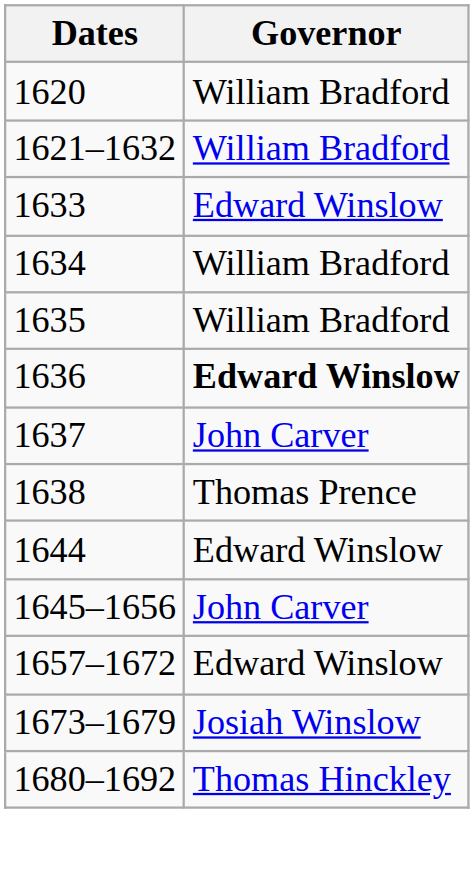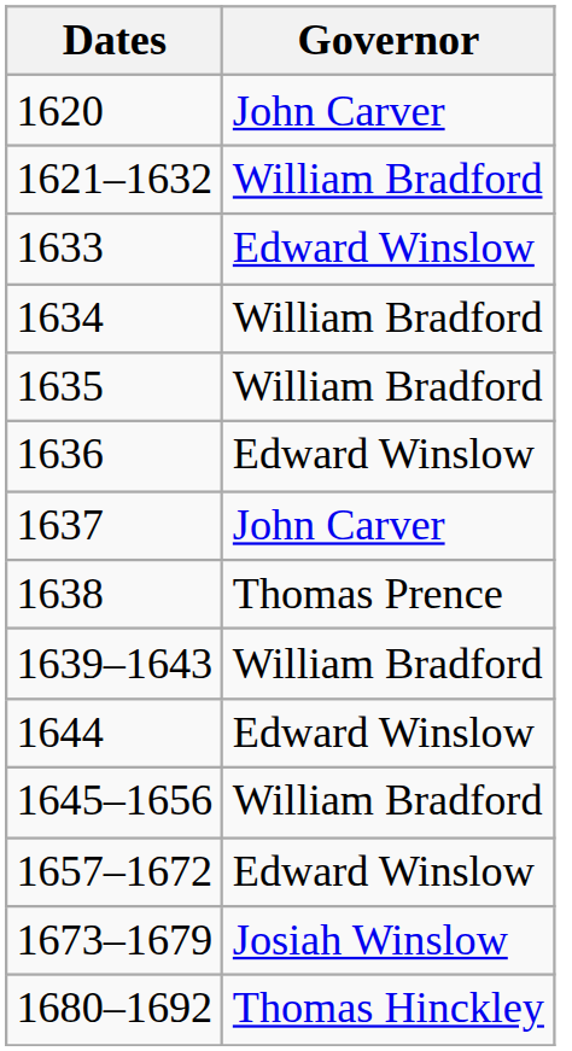 <table class="wikitable" style="float:left; margin-right:1em">
 <tr>
 <th>Dates</th>
 <th>Governor</th>
 </tr>
 <tr>
 <td>1620</td>
-<td>William Bradford</td>
+<td><a href='#'>John Carver</a></td>
 </tr>
 <tr>
 <td>1621–1632</td>
 <td><a href='#'>William Bradford</a></td>
 </tr>
 <tr>
 <td>1633</td>
 <td><a href='#'>Edward Winslow</a></td>
 </tr>
 <tr>
 <td>1634</td>
 <td>William Bradford</td>
 </tr>
 <tr>
 <td>1635</td>
 <td>William Bradford</td>
 </tr>
 <tr>
 <td>1636</td>
-<td><strong>Edward Winslow</strong></td>
+<td>Edward Winslow</td>
 </tr>
 <tr>
 <td>1637</td>
 <td><a href='#'>John Carver</a></td>
 </tr>
 <tr>
 <td>1638</td>
 <td>Thomas Prence</td>
 </tr>
 <tr>
+<td>1639–1643</td>
+<td>William Bradford</td>
+</tr>
+<tr>
 <td>1644</td>
 <td>Edward Winslow</td>
 </tr>
 <tr>
 <td>1645–1656</td>
-<td><a href='#'>John Carver</a></td>
+<td>William Bradford</td>
 </tr>
 <tr>
 <td>1657–1672</td>
 <td>Edward Winslow</td>
 </tr>
 <tr>
 <td>1673–1679</td>
 <td><a href='#'>Josiah Winslow</a></td>
 </tr>
 <tr>
 <td>1680–1692</td>
 <td><a href='#'>Thomas Hinckley</a></td>
 </tr>
 </table>
